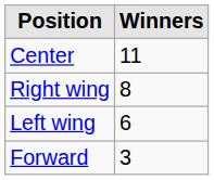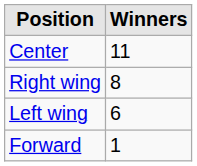 <table class="wikitable">
 <tr>
 <th style="background:#e5e5e5;">Position</th>
 <th style="background:#e5e5e5;">Winners</th>
 </tr>
 <tr>
 <td><a href='#'>Center</a></td>
 <td>11</td>
 </tr>
 <tr>
 <td><a href='#'>Right wing</a></td>
 <td>8</td>
 </tr>
 <tr>
 <td><a href='#'>Left wing</a></td>
 <td>6</td>
 </tr>
 <tr>
 <td><a href='#'>Forward</a></td>
-<td>3</td>
+<td>1</td>
 </tr>
 </table>
